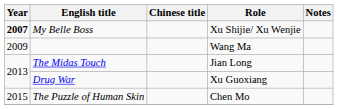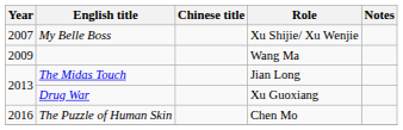 <table class="wikitable">
 <tr>
 <th>Year</th>
 <th>English title</th>
 <th>Chinese title</th>
 <th>Role</th>
 <th>Notes</th>
 </tr>
 <tr>
-<td><strong>2007</strong></td>
+<td>2007</td>
 <td><em>My Belle Boss</em></td>
 <td></td>
 <td>Xu Shijie/ Xu Wenjie</td>
 <td></td>
 </tr>
 <tr>
 <td>2009</td>
 <td></td>
 <td></td>
 <td>Wang Ma</td>
 <td></td>
 </tr>
 <tr>
 <td rowspan=2>2013</td>
 <td><em><a href='#'>The Midas Touch</a></em></td>
 <td></td>
 <td>Jian Long</td>
 <td></td>
 </tr>
 <tr>
 <td><em><a href='#'>Drug War</a></em></td>
 <td></td>
 <td>Xu Guoxiang</td>
 <td></td>
 </tr>
 <tr>
-<td>2015</td>
+<td>2016</td>
 <td><em>The Puzzle of Human Skin</em></td>
 <td></td>
 <td>Chen Mo</td>
 <td></td>
 </tr>
 <tr>
 </tr>
 </table>
